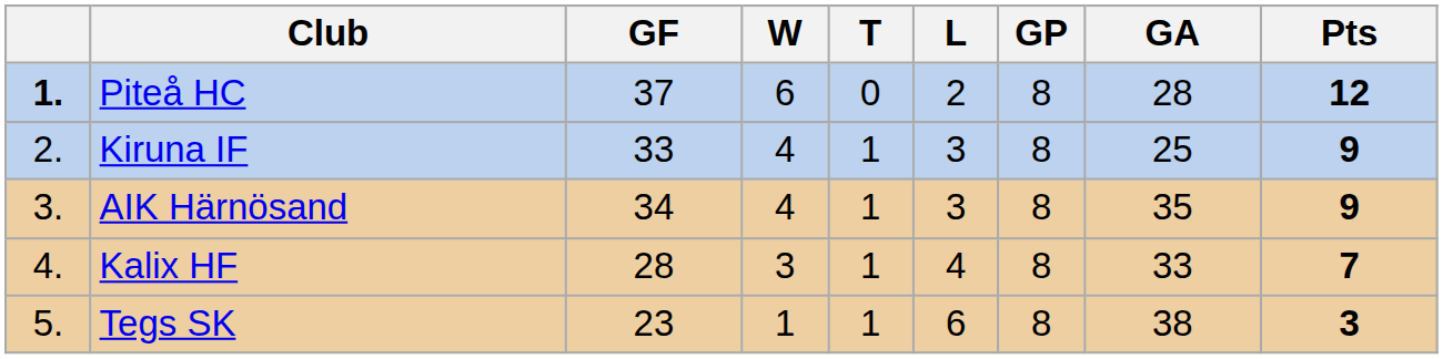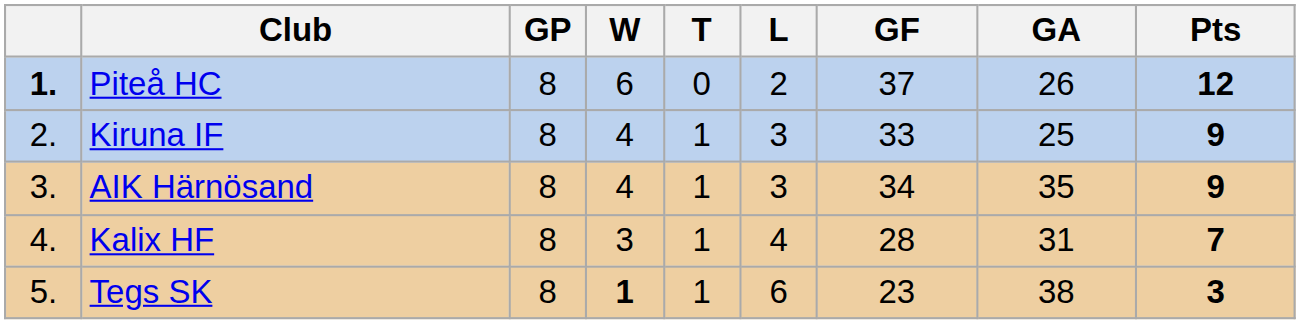 <table class="wikitable">
 <tr>
 <th width="30"></th>
 <th width="200">Club</th>
-<th width="70">GF</th>
+<th width="30">GP</th>
 <th width="30">W</th>
 <th width="30">T</th>
 <th width="30">L</th>
-<th width="30">GP</th>
+<th width="70">GF</th>
 <th width="70">GA</th>
 <th width="70">Pts</th>
 </tr>
 <tr bgcolor="#BCD2EE" align="center">
 <td><strong>1.</strong></td>
 <td align="left"><a href='#'>Piteå HC</a></td>
-<td>37</td>
+<td>8</td>
 <td>6</td>
 <td>0</td>
 <td>2</td>
-<td>8</td>
-<td>28</td>
+<td>37</td>
+<td>26</td>
 <td><strong>12</strong></td>
 </tr>
 <tr bgcolor="#BCD2EE" align="center">
 <td>2.</td>
 <td align="left"><a href='#'>Kiruna IF</a></td>
-<td>33</td>
+<td>8</td>
 <td>4</td>
 <td>1</td>
 <td>3</td>
-<td>8</td>
+<td>33</td>
 <td>25</td>
 <td><strong>9</strong></td>
 </tr>
 <tr bgcolor="#EECFA1" align="center">
 <td>3.</td>
 <td align="left"><a href='#'>AIK Härnösand</a></td>
-<td>34</td>
+<td>8</td>
 <td>4</td>
 <td>1</td>
 <td>3</td>
-<td>8</td>
+<td>34</td>
 <td>35</td>
 <td><strong>9</strong></td>
 </tr>
 <tr bgcolor="#EECFA1" align="center">
 <td>4.</td>
 <td align="left"><a href='#'>Kalix HF</a></td>
-<td>28</td>
+<td>8</td>
 <td>3</td>
 <td>1</td>
 <td>4</td>
-<td>8</td>
-<td>33</td>
+<td>28</td>
+<td>31</td>
 <td><strong>7</strong></td>
 </tr>
 <tr bgcolor="#EECFA1" align="center">
 <td>5.</td>
 <td align="left"><a href='#'>Tegs SK</a></td>
-<td>23</td>
-<td>1</td>
+<td>8</td>
+<td><strong>1</strong></td>
 <td>1</td>
 <td>6</td>
-<td>8</td>
+<td>23</td>
 <td>38</td>
 <td><strong>3</strong></td>
 </tr>
 </table>
